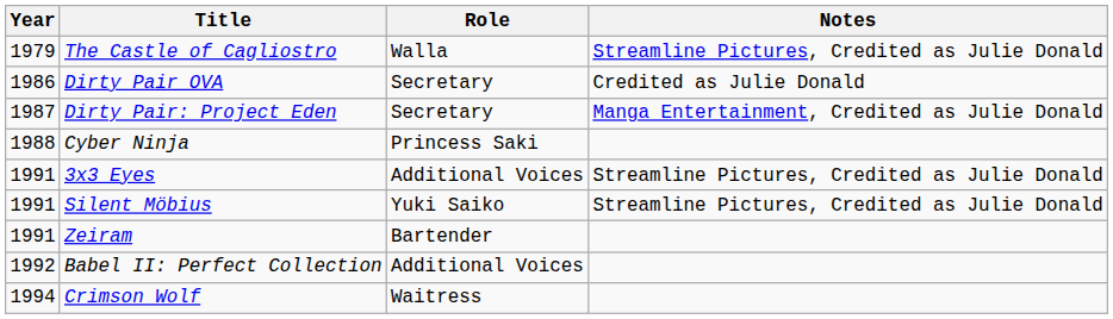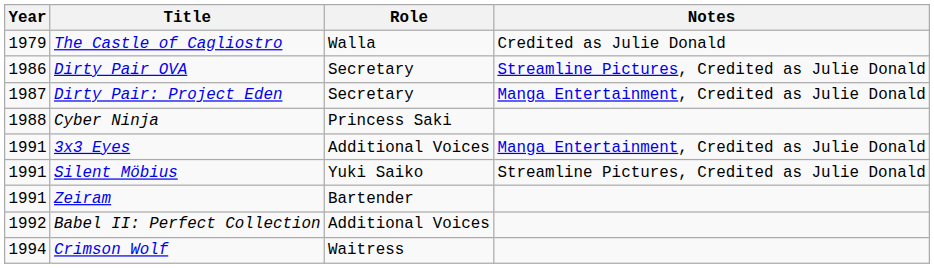 <table class="wikitable">
 <tr>
 <th>Year</th>
 <th>Title</th>
 <th>Role</th>
 <th>Notes</th>
 </tr>
 <tr>
 <td>1979</td>
 <td><em><a href='#'>The Castle of Cagliostro</a></em></td>
 <td>Walla</td>
-<td><a href='#'>Streamline Pictures</a>, Credited as Julie Donald</td>
+<td>Credited as Julie Donald</td>
 </tr>
 <tr>
 <td>1986</td>
 <td><em><a href='#'>Dirty Pair OVA</a></em></td>
 <td>Secretary</td>
-<td>Credited as Julie Donald</td>
+<td><a href='#'>Streamline Pictures</a>, Credited as Julie Donald</td>
 </tr>
 <tr>
 <td>1987</td>
 <td><em><a href='#'>Dirty Pair: Project Eden</a></em></td>
 <td>Secretary</td>
 <td><a href='#'>Manga Entertainment</a>, Credited as Julie Donald</td>
 </tr>
 <tr>
 <td>1988</td>
 <td><em>Cyber Ninja</em></td>
 <td>Princess Saki</td>
 <td></td>
 </tr>
 <tr>
 <td>1991</td>
 <td><em><a href='#'>3x3 Eyes</a></em></td>
 <td>Additional Voices</td>
-<td>Streamline Pictures, Credited as Julie Donald</td>
+<td><a href='#'>Manga Entertainment</a>, Credited as Julie Donald</td>
 </tr>
 <tr>
 <td>1991</td>
 <td><em><a href='#'>Silent Möbius</a></em></td>
 <td>Yuki Saiko</td>
 <td>Streamline Pictures, Credited as Julie Donald</td>
 </tr>
 <tr>
 <td>1991</td>
 <td><em><a href='#'>Zeiram</a></em></td>
 <td>Bartender</td>
 <td></td>
 </tr>
 <tr>
 <td>1992</td>
 <td><em>Babel II: Perfect Collection</em></td>
 <td>Additional Voices</td>
 <td></td>
 </tr>
 <tr>
 <td>1994</td>
 <td><em><a href='#'>Crimson Wolf</a></em></td>
 <td>Waitress</td>
 <td></td>
 </tr>
 </table>
